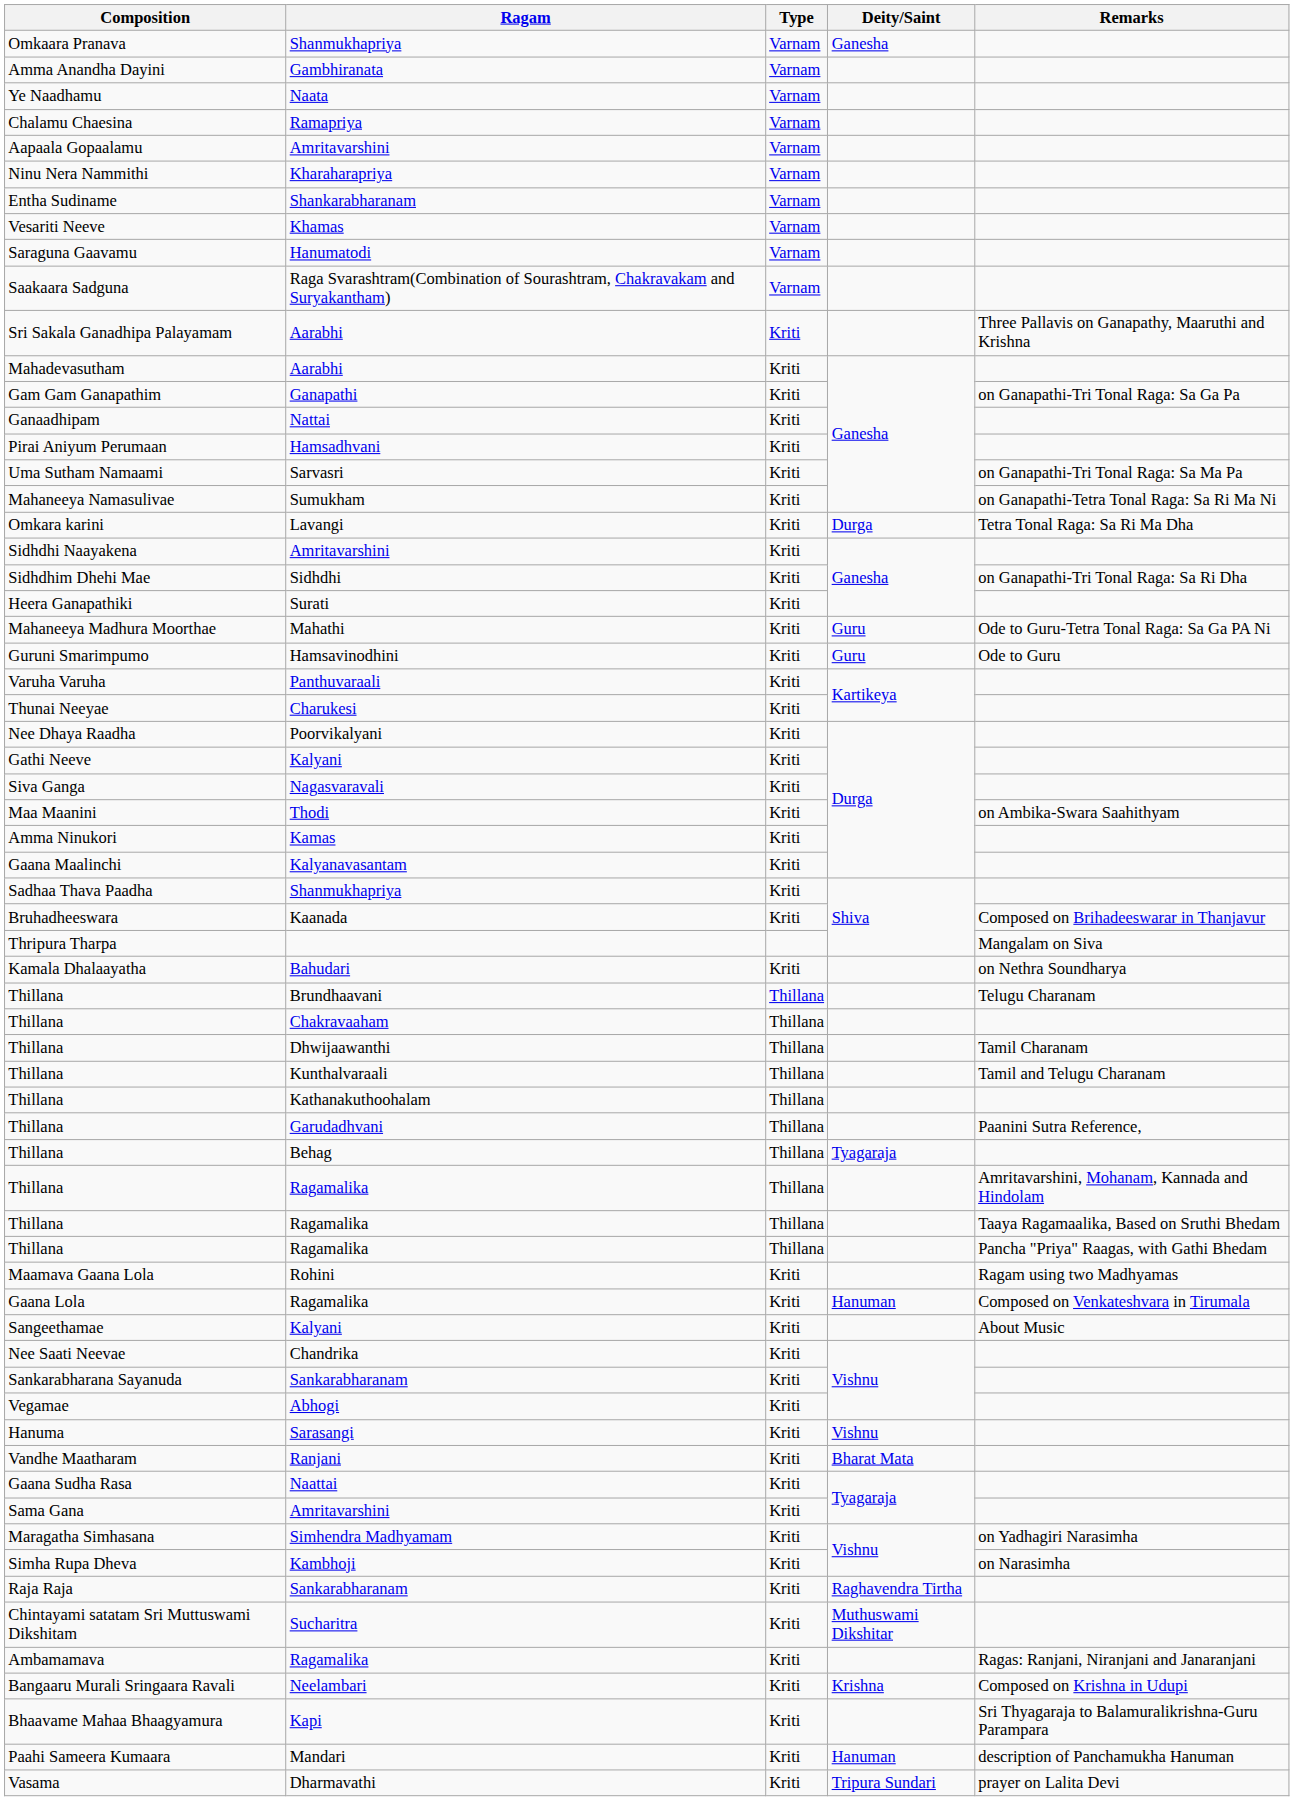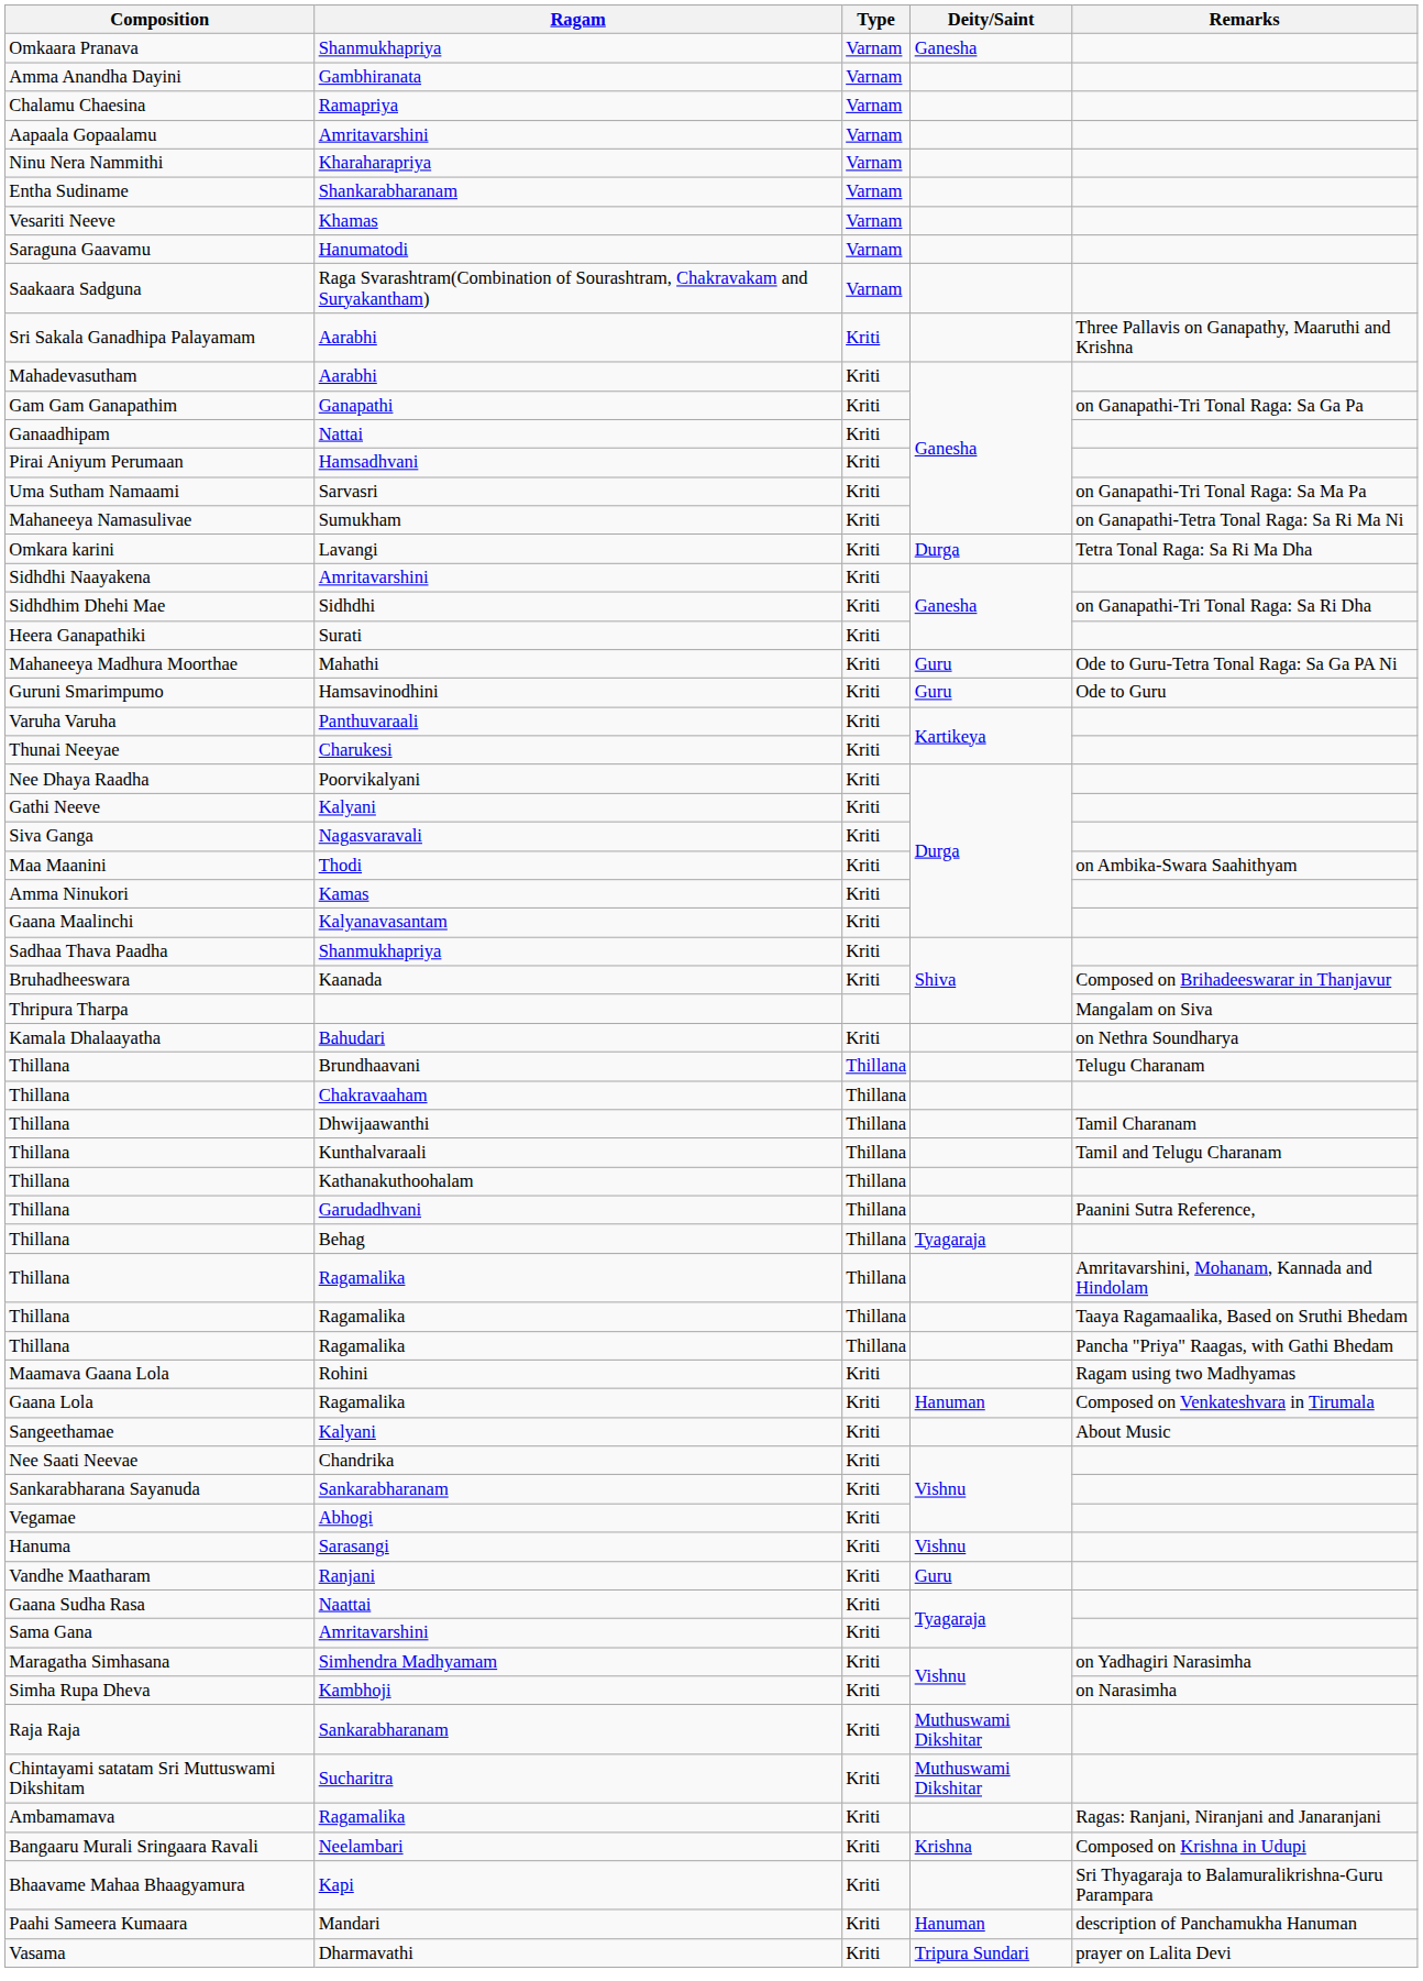 <table class="wikitable">
 <tr>
 <th>Composition</th>
 <th><a href='#'>Ragam</a></th>
 <th>Type</th>
 <th>Deity/Saint</th>
 <th>Remarks</th>
 </tr>
 <tr>
 <td>Omkaara Pranava</td>
 <td><a href='#'>Shanmukhapriya</a></td>
 <td><a href='#'>Varnam</a></td>
 <td><a href='#'>Ganesha</a></td>
 <td></td>
 </tr>
 <tr>
 <td>Amma Anandha Dayini</td>
 <td><a href='#'>Gambhiranata</a></td>
-<td><a href='#'>Varnam</a></td>
-<td></td>
-<td></td>
-</tr>
-<tr>
-<td>Ye Naadhamu</td>
-<td><a href='#'>Naata</a></td>
 <td><a href='#'>Varnam</a></td>
 <td></td>
 <td></td>
 </tr>
 <tr>
 <td>Chalamu Chaesina</td>
 <td><a href='#'>Ramapriya</a></td>
 <td><a href='#'>Varnam</a></td>
 <td></td>
 <td></td>
 </tr>
 <tr>
 <td>Aapaala Gopaalamu</td>
 <td><a href='#'>Amritavarshini</a></td>
 <td><a href='#'>Varnam</a></td>
 <td></td>
 <td></td>
 </tr>
 <tr>
 <td>Ninu Nera Nammithi</td>
 <td><a href='#'>Kharaharapriya</a></td>
 <td><a href='#'>Varnam</a></td>
 <td></td>
 <td></td>
 </tr>
 <tr>
 <td>Entha Sudiname</td>
 <td><a href='#'>Shankarabharanam</a></td>
 <td><a href='#'>Varnam</a></td>
 <td></td>
 <td></td>
 </tr>
 <tr>
 <td>Vesariti Neeve</td>
 <td><a href='#'>Khamas</a></td>
 <td><a href='#'>Varnam</a></td>
 <td></td>
 <td></td>
 </tr>
 <tr>
 <td>Saraguna Gaavamu</td>
 <td><a href='#'>Hanumatodi</a></td>
 <td><a href='#'>Varnam</a></td>
 <td></td>
 <td></td>
 </tr>
 <tr>
 <td>Saakaara Sadguna</td>
 <td>Raga Svarashtram(Combination of Sourashtram, <a href='#'>Chakravakam</a> and <a href='#'>Suryakantham</a>)</td>
 <td><a href='#'>Varnam</a></td>
 <td></td>
 <td></td>
 </tr>
 <tr>
 <td>Sri Sakala Ganadhipa Palayamam</td>
 <td><a href='#'>Aarabhi</a></td>
 <td><a href='#'>Kriti</a></td>
 <td></td>
 <td>Three Pallavis on Ganapathy, Maaruthi and Krishna</td>
 </tr>
 <tr>
 <td>Mahadevasutham</td>
 <td><a href='#'>Aarabhi</a></td>
 <td>Kriti</td>
 <td rowspan="6"><a href='#'>Ganesha</a></td>
 <td></td>
 </tr>
 <tr>
 <td>Gam Gam Ganapathim</td>
 <td><a href='#'>Ganapathi</a></td>
 <td>Kriti</td>
 <td>on Ganapathi-Tri Tonal Raga: Sa Ga Pa</td>
 </tr>
 <tr>
 <td>Ganaadhipam</td>
 <td><a href='#'>Nattai</a></td>
 <td>Kriti</td>
 <td></td>
 </tr>
 <tr>
 <td>Pirai Aniyum Perumaan</td>
 <td><a href='#'>Hamsadhvani</a></td>
 <td>Kriti</td>
 <td></td>
 </tr>
 <tr>
 <td>Uma Sutham Namaami</td>
 <td>Sarvasri</td>
 <td>Kriti</td>
 <td>on Ganapathi-Tri Tonal Raga: Sa Ma Pa</td>
 </tr>
 <tr>
 <td>Mahaneeya Namasulivae</td>
 <td>Sumukham</td>
 <td>Kriti</td>
 <td>on Ganapathi-Tetra Tonal Raga: Sa Ri Ma Ni</td>
 </tr>
 <tr>
 <td>Omkara karini</td>
 <td>Lavangi</td>
 <td>Kriti</td>
 <td><a href='#'>Durga</a></td>
 <td>Tetra Tonal Raga: Sa Ri Ma Dha</td>
 </tr>
 <tr>
 <td>Sidhdhi Naayakena</td>
 <td><a href='#'>Amritavarshini</a></td>
 <td>Kriti</td>
 <td rowspan="3"><a href='#'>Ganesha</a></td>
 <td></td>
 </tr>
 <tr>
 <td>Sidhdhim Dhehi Mae</td>
 <td>Sidhdhi</td>
 <td>Kriti</td>
 <td>on Ganapathi-Tri Tonal Raga: Sa Ri Dha</td>
 </tr>
 <tr>
 <td>Heera Ganapathiki</td>
 <td>Surati</td>
 <td>Kriti</td>
 <td></td>
 </tr>
 <tr>
 <td>Mahaneeya Madhura Moorthae</td>
 <td>Mahathi</td>
 <td>Kriti</td>
 <td><a href='#'>Guru</a></td>
 <td>Ode to Guru-Tetra Tonal Raga: Sa Ga PA Ni</td>
 </tr>
 <tr>
 <td>Guruni Smarimpumo</td>
 <td>Hamsavinodhini</td>
 <td>Kriti</td>
 <td><a href='#'>Guru</a></td>
 <td>Ode to Guru</td>
 </tr>
 <tr>
 <td>Varuha Varuha</td>
 <td><a href='#'>Panthuvaraali</a></td>
 <td>Kriti</td>
 <td rowspan="2"><a href='#'>Kartikeya</a></td>
 <td></td>
 </tr>
 <tr>
 <td>Thunai Neeyae</td>
 <td><a href='#'>Charukesi</a></td>
 <td>Kriti</td>
 <td></td>
 </tr>
 <tr>
 <td>Nee Dhaya Raadha</td>
 <td>Poorvikalyani</td>
 <td>Kriti</td>
 <td rowspan="6"><a href='#'>Durga</a></td>
 <td></td>
 </tr>
 <tr>
 <td>Gathi Neeve</td>
 <td><a href='#'>Kalyani</a></td>
 <td>Kriti</td>
 <td></td>
 </tr>
 <tr>
 <td>Siva Ganga</td>
 <td><a href='#'>Nagasvaravali</a></td>
 <td>Kriti</td>
 <td></td>
 </tr>
 <tr>
 <td>Maa Maanini</td>
 <td><a href='#'>Thodi</a></td>
 <td>Kriti</td>
 <td>on Ambika-Swara Saahithyam</td>
 </tr>
 <tr>
 <td>Amma Ninukori</td>
 <td><a href='#'>Kamas</a></td>
 <td>Kriti</td>
 <td></td>
 </tr>
 <tr>
 <td>Gaana Maalinchi</td>
 <td><a href='#'>Kalyanavasantam</a></td>
 <td>Kriti</td>
 <td></td>
 </tr>
 <tr>
 <td>Sadhaa Thava Paadha</td>
 <td><a href='#'>Shanmukhapriya</a></td>
 <td>Kriti</td>
 <td rowspan="3"><a href='#'>Shiva</a></td>
 <td></td>
 </tr>
 <tr>
 <td>Bruhadheeswara</td>
 <td>Kaanada</td>
 <td>Kriti</td>
 <td>Composed on <a href='#'>Brihadeeswarar in Thanjavur</a></td>
 </tr>
 <tr>
 <td>Thripura Tharpa</td>
 <td></td>
 <td></td>
 <td>Mangalam on Siva</td>
 </tr>
 <tr>
 <td>Kamala Dhalaayatha</td>
 <td><a href='#'>Bahudari</a></td>
 <td>Kriti</td>
 <td></td>
 <td>on Nethra Soundharya</td>
 </tr>
 <tr>
 <td>Thillana</td>
 <td>Brundhaavani</td>
 <td><a href='#'>Thillana</a></td>
 <td></td>
 <td>Telugu Charanam</td>
 </tr>
 <tr>
 <td>Thillana</td>
 <td><a href='#'>Chakravaaham</a></td>
 <td>Thillana</td>
 <td></td>
 <td></td>
 </tr>
 <tr>
 <td>Thillana</td>
 <td>Dhwijaawanthi</td>
 <td>Thillana</td>
 <td></td>
 <td>Tamil Charanam</td>
 </tr>
 <tr>
 <td>Thillana</td>
 <td>Kunthalvaraali</td>
 <td>Thillana</td>
 <td></td>
 <td>Tamil and Telugu Charanam</td>
 </tr>
 <tr>
 <td>Thillana</td>
 <td>Kathanakuthoohalam</td>
 <td>Thillana</td>
 <td></td>
 <td></td>
 </tr>
 <tr>
 <td>Thillana</td>
 <td><a href='#'>Garudadhvani</a></td>
 <td>Thillana</td>
 <td></td>
 <td>Paanini Sutra Reference,</td>
 </tr>
 <tr>
 <td>Thillana</td>
 <td>Behag</td>
 <td>Thillana</td>
 <td><a href='#'>Tyagaraja</a></td>
 <td></td>
 </tr>
 <tr>
 <td>Thillana</td>
 <td><a href='#'>Ragamalika</a></td>
 <td>Thillana</td>
 <td></td>
 <td>Amritavarshini, <a href='#'>Mohanam</a>, Kannada and <a href='#'>Hindolam</a></td>
 </tr>
 <tr>
 <td>Thillana</td>
 <td>Ragamalika</td>
 <td>Thillana</td>
 <td></td>
 <td>Taaya Ragamaalika, Based on Sruthi Bhedam</td>
 </tr>
 <tr>
 <td>Thillana</td>
 <td>Ragamalika</td>
 <td>Thillana</td>
 <td></td>
 <td>Pancha "Priya" Raagas, with Gathi Bhedam</td>
 </tr>
 <tr>
 <td>Maamava Gaana Lola</td>
 <td>Rohini</td>
 <td>Kriti</td>
 <td></td>
 <td>Ragam using two Madhyamas</td>
 </tr>
 <tr>
 <td>Gaana Lola</td>
 <td>Ragamalika</td>
 <td>Kriti</td>
 <td><a href='#'>Hanuman</a></td>
 <td>Composed on <a href='#'>Venkateshvara</a> in <a href='#'>Tirumala</a></td>
 </tr>
 <tr>
 <td>Sangeethamae</td>
 <td><a href='#'>Kalyani</a></td>
 <td>Kriti</td>
 <td></td>
 <td>About Music</td>
 </tr>
 <tr>
 <td>Nee Saati Neevae</td>
 <td>Chandrika</td>
 <td>Kriti</td>
 <td rowspan="3"><a href='#'>Vishnu</a></td>
 <td></td>
 </tr>
 <tr>
 <td>Sankarabharana Sayanuda</td>
 <td><a href='#'>Sankarabharanam</a></td>
 <td>Kriti</td>
 <td></td>
 </tr>
 <tr>
 <td>Vegamae</td>
 <td><a href='#'>Abhogi</a></td>
 <td>Kriti</td>
 <td></td>
 </tr>
 <tr>
 <td>Hanuma</td>
 <td><a href='#'>Sarasangi</a></td>
 <td>Kriti</td>
 <td><a href='#'>Vishnu</a></td>
 <td></td>
 </tr>
 <tr>
 <td>Vandhe Maatharam</td>
 <td><a href='#'>Ranjani</a></td>
 <td>Kriti</td>
-<td><a href='#'>Bharat Mata</a></td>
+<td><a href='#'>Guru</a></td>
 <td></td>
 </tr>
 <tr>
 <td>Gaana Sudha Rasa</td>
 <td><a href='#'>Naattai</a></td>
 <td>Kriti</td>
 <td rowspan="2"><a href='#'>Tyagaraja</a></td>
 <td></td>
 </tr>
 <tr>
 <td>Sama Gana</td>
 <td><a href='#'>Amritavarshini</a></td>
 <td>Kriti</td>
 <td></td>
 </tr>
 <tr>
 <td>Maragatha Simhasana</td>
 <td><a href='#'>Simhendra Madhyamam</a></td>
 <td>Kriti</td>
 <td rowspan="2"><a href='#'>Vishnu</a></td>
 <td>on Yadhagiri Narasimha</td>
 </tr>
 <tr>
 <td>Simha Rupa Dheva</td>
 <td><a href='#'>Kambhoji</a></td>
 <td>Kriti</td>
 <td>on Narasimha</td>
 </tr>
 <tr>
 <td>Raja Raja</td>
 <td><a href='#'>Sankarabharanam</a></td>
 <td>Kriti</td>
-<td><a href='#'>Raghavendra Tirtha</a></td>
+<td><a href='#'>Muthuswami Dikshitar</a></td>
 <td></td>
 </tr>
 <tr>
 <td>Chintayami satatam Sri Muttuswami Dikshitam</td>
 <td><a href='#'>Sucharitra</a></td>
 <td>Kriti</td>
 <td><a href='#'>Muthuswami Dikshitar</a></td>
 <td></td>
 </tr>
 <tr>
 <td>Ambamamava</td>
 <td><a href='#'>Ragamalika</a></td>
 <td>Kriti</td>
 <td></td>
 <td>Ragas: Ranjani, Niranjani and Janaranjani</td>
 </tr>
 <tr>
 <td>Bangaaru Murali Sringaara Ravali</td>
 <td><a href='#'>Neelambari</a></td>
 <td>Kriti</td>
 <td><a href='#'>Krishna</a></td>
 <td>Composed on <a href='#'>Krishna in Udupi</a></td>
 </tr>
 <tr>
 <td>Bhaavame Mahaa Bhaagyamura</td>
 <td><a href='#'>Kapi</a></td>
 <td>Kriti</td>
 <td></td>
 <td>Sri Thyagaraja to Balamuralikrishna-Guru Parampara</td>
 </tr>
 <tr>
 <td>Paahi Sameera Kumaara</td>
 <td>Mandari</td>
 <td>Kriti</td>
 <td><a href='#'>Hanuman</a></td>
 <td>description of Panchamukha Hanuman</td>
 </tr>
 <tr>
 <td>Vasama</td>
 <td>Dharmavathi</td>
 <td>Kriti</td>
 <td><a href='#'>Tripura Sundari</a></td>
 <td>prayer on Lalita Devi</td>
 </tr>
 </table>
